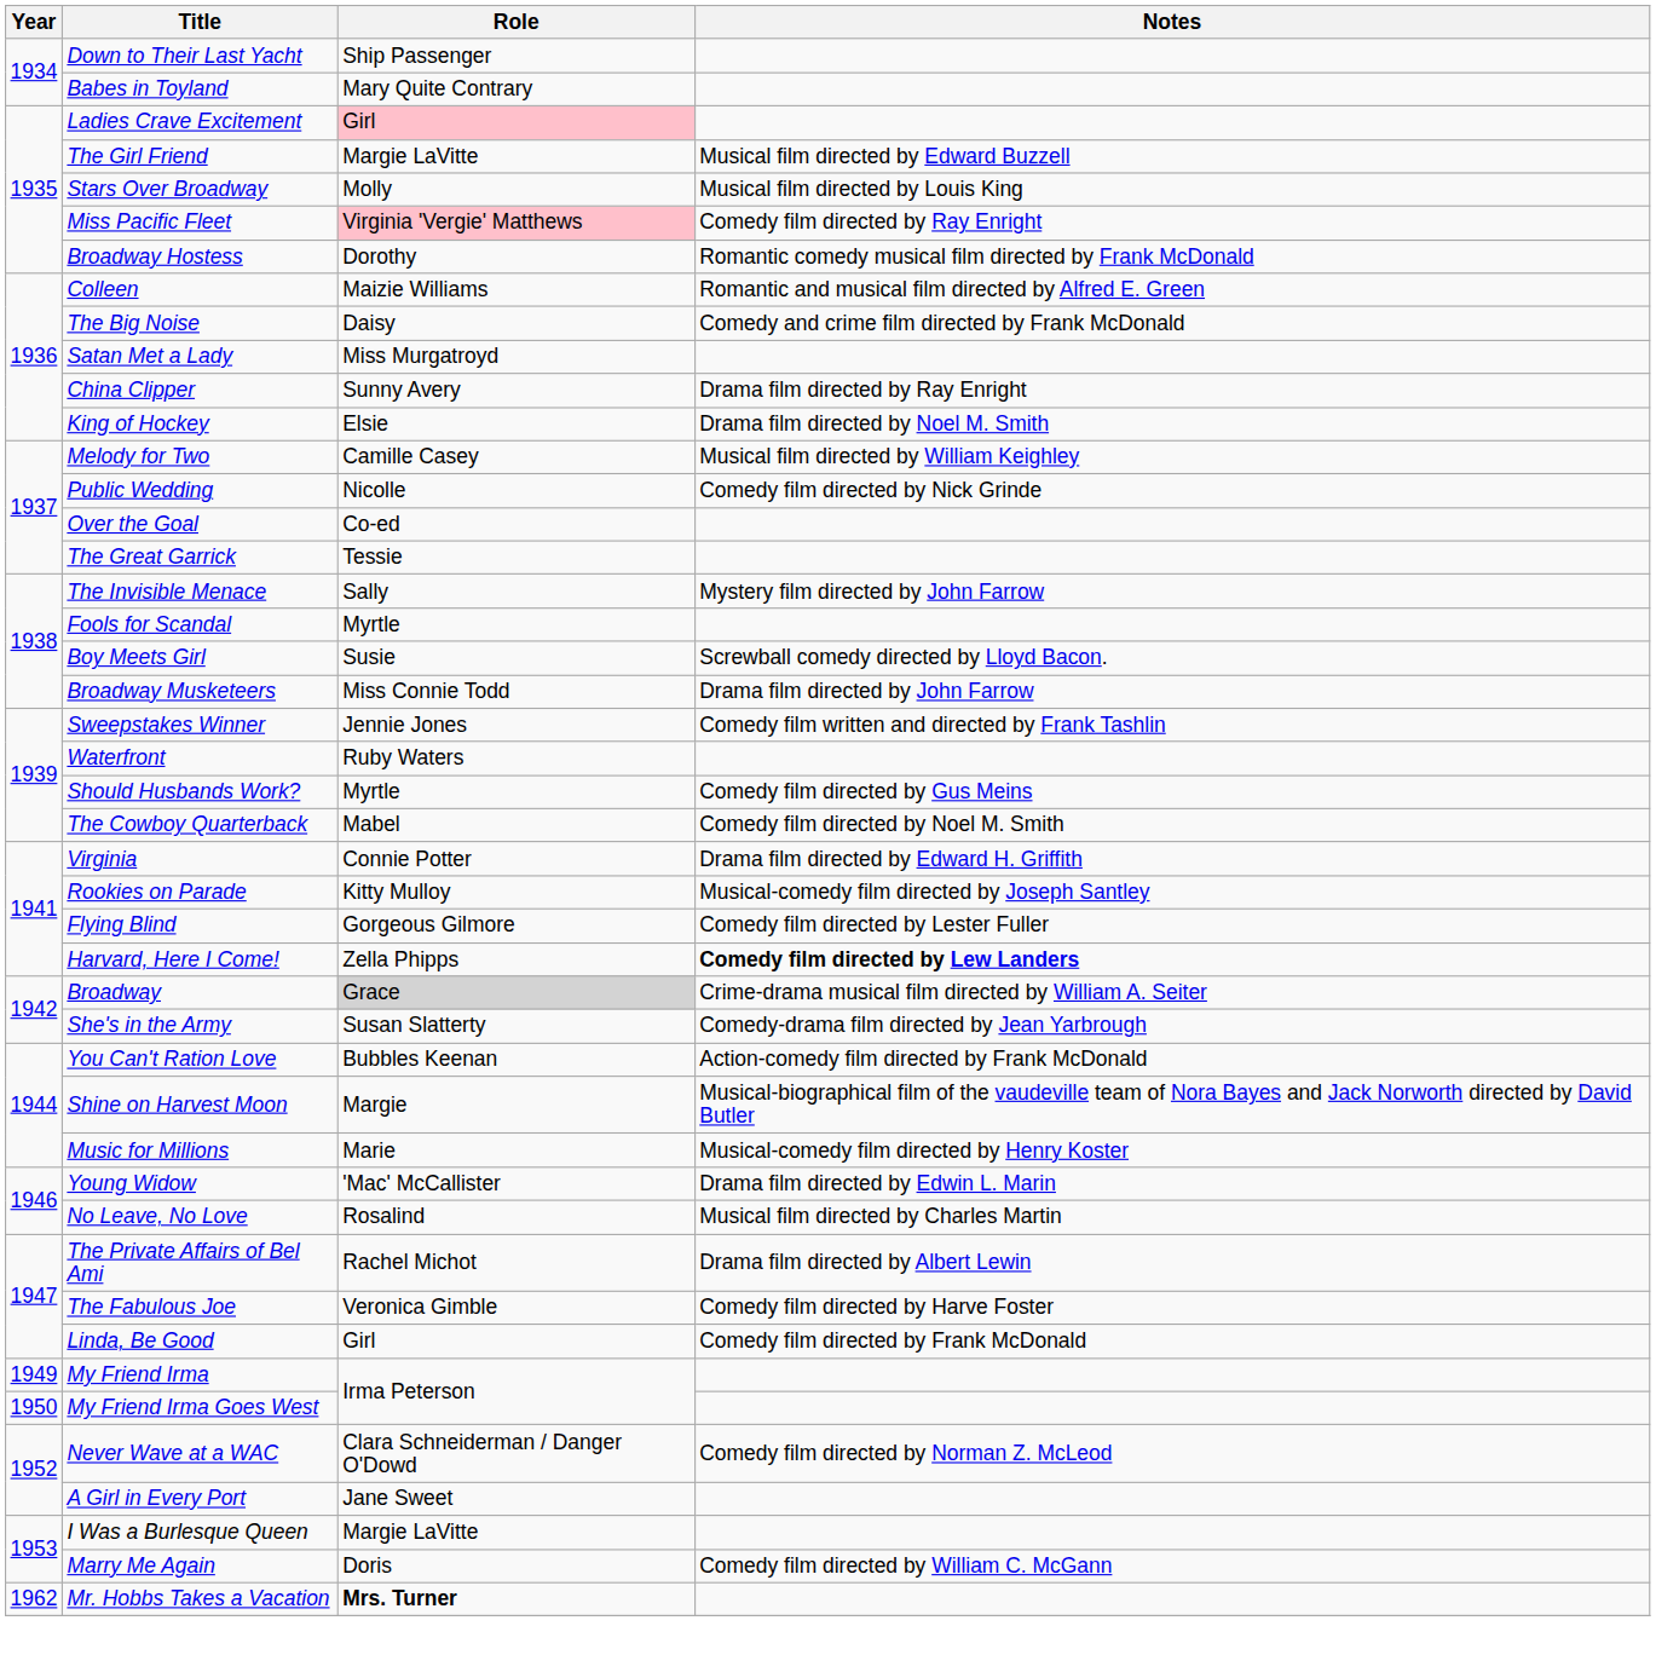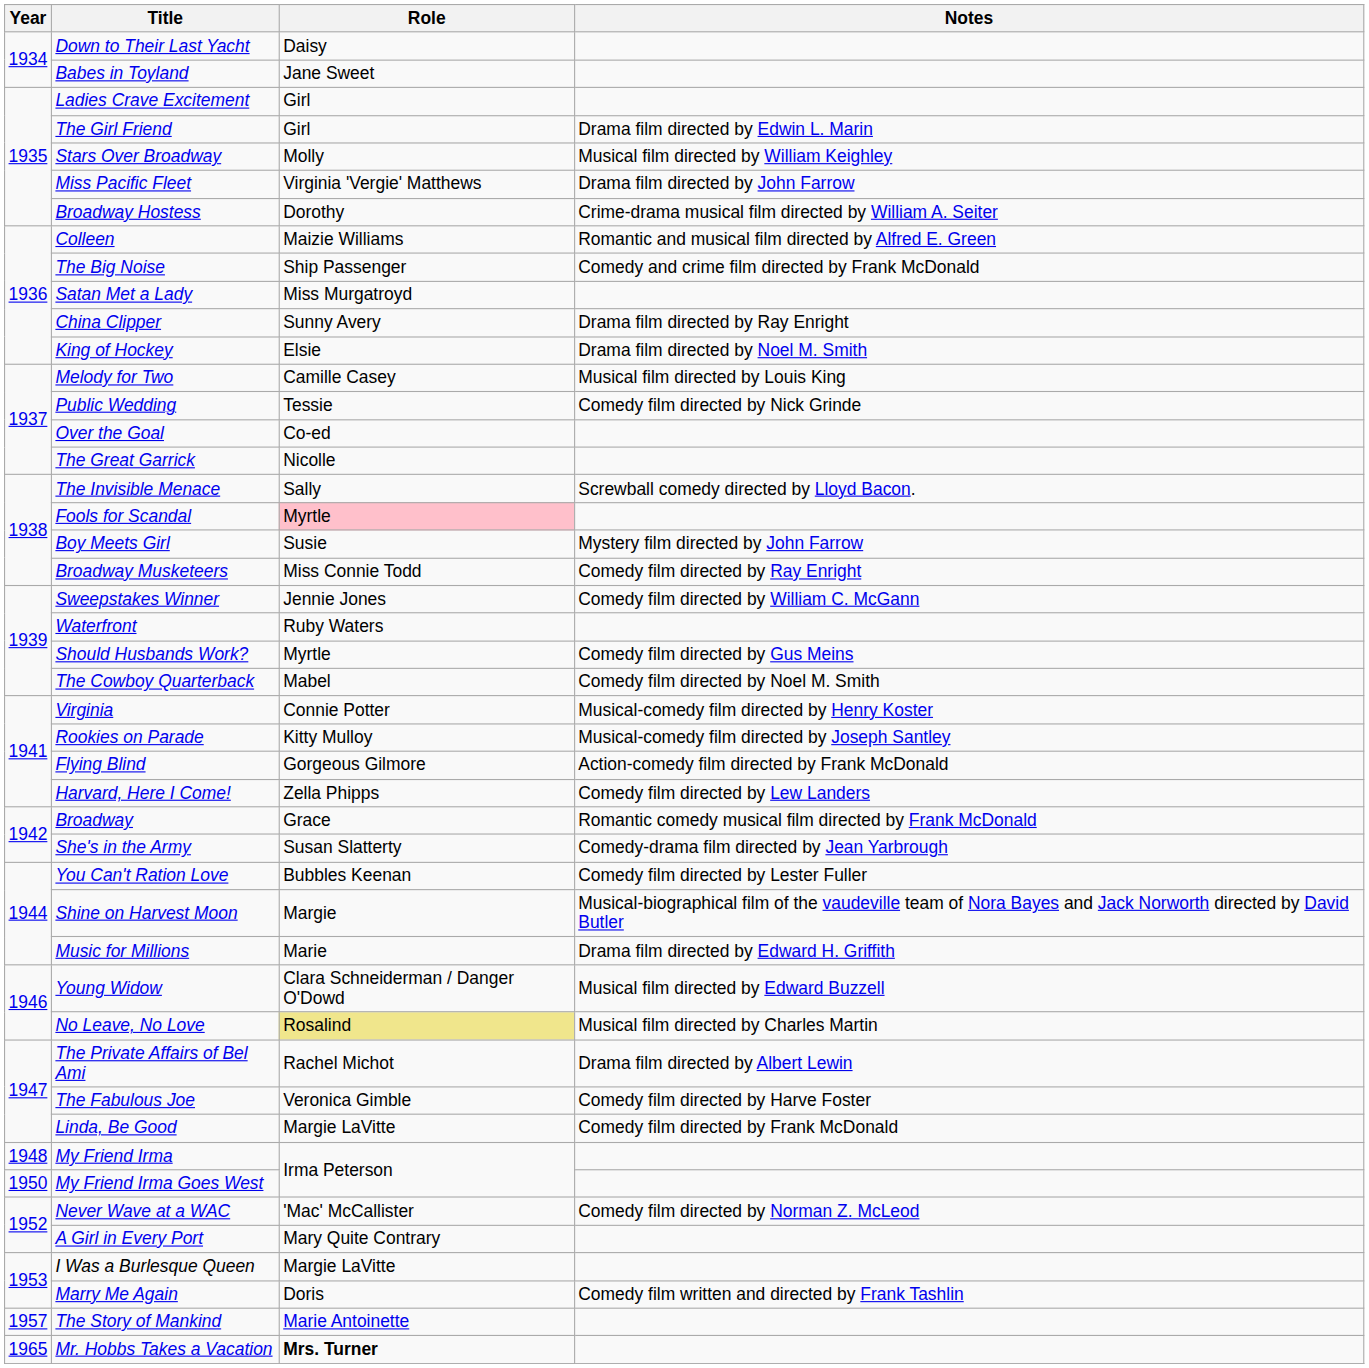 <table class="wikitable sortable">
 <tr>
 <th>Year</th>
 <th>Title</th>
 <th>Role</th>
 <th class="unsortable">Notes</th>
 </tr>
 <tr>
 <td rowspan="2"><a href='#'>1934</a></td>
 <td><em><a href='#'>Down to Their Last Yacht</a></em></td>
-<td>Ship Passenger</td>
+<td>Daisy</td>
 <td></td>
 </tr>
 <tr>
 <td><em><a href='#'>Babes in Toyland</a></em></td>
-<td>Mary Quite Contrary</td>
+<td>Jane Sweet</td>
 <td></td>
 </tr>
 <tr>
 <td rowspan="5"><a href='#'>1935</a></td>
 <td><em><a href='#'>Ladies Crave Excitement</a></em></td>
-<td style="background: pink;">Girl</td>
+<td>Girl</td>
 <td></td>
 </tr>
 <tr>
 <td><em><a href='#'>The Girl Friend</a></em></td>
-<td>Margie LaVitte</td>
-<td>Musical film directed by <a href='#'>Edward Buzzell</a></td>
+<td>Girl</td>
+<td>Drama film directed by <a href='#'>Edwin L. Marin</a></td>
 </tr>
 <tr>
 <td><em><a href='#'>Stars Over Broadway</a></em></td>
 <td>Molly</td>
-<td>Musical film directed by Louis King</td>
+<td>Musical film directed by <a href='#'>William Keighley</a></td>
 </tr>
 <tr>
 <td><em><a href='#'>Miss Pacific Fleet</a></em></td>
-<td style="background: pink;">Virginia 'Vergie' Matthews</td>
-<td>Comedy film directed by <a href='#'>Ray Enright</a></td>
+<td>Virginia 'Vergie' Matthews</td>
+<td>Drama film directed by <a href='#'>John Farrow</a></td>
 </tr>
 <tr>
 <td><em><a href='#'>Broadway Hostess</a></em></td>
 <td>Dorothy</td>
-<td>Romantic comedy musical film directed by <a href='#'>Frank McDonald</a></td>
+<td>Crime-drama musical film directed by <a href='#'>William A. Seiter</a></td>
 </tr>
 <tr>
 <td rowspan="5"><a href='#'>1936</a></td>
 <td><em><a href='#'>Colleen</a></em></td>
 <td>Maizie Williams</td>
 <td>Romantic and musical film directed by <a href='#'>Alfred E. Green</a></td>
 </tr>
 <tr>
 <td><em><a href='#'>The Big Noise</a></em></td>
-<td>Daisy</td>
+<td>Ship Passenger</td>
 <td>Comedy and crime film directed by Frank McDonald</td>
 </tr>
 <tr>
 <td><em><a href='#'>Satan Met a Lady</a></em></td>
 <td>Miss Murgatroyd</td>
 <td></td>
 </tr>
 <tr>
 <td><em><a href='#'>China Clipper</a></em></td>
 <td>Sunny Avery</td>
 <td>Drama film directed by Ray Enright</td>
 </tr>
 <tr>
 <td><em><a href='#'>King of Hockey</a></em></td>
 <td>Elsie</td>
 <td>Drama film directed by <a href='#'>Noel M. Smith</a></td>
 </tr>
 <tr>
 <td rowspan="4"><a href='#'>1937</a></td>
 <td><em><a href='#'>Melody for Two</a></em></td>
 <td>Camille Casey</td>
-<td>Musical film directed by <a href='#'>William Keighley</a></td>
+<td>Musical film directed by Louis King</td>
 </tr>
 <tr>
 <td><em><a href='#'>Public Wedding</a></em></td>
-<td>Nicolle</td>
+<td>Tessie</td>
 <td>Comedy film directed by Nick Grinde</td>
 </tr>
 <tr>
 <td><em><a href='#'>Over the Goal</a></em></td>
 <td>Co-ed</td>
 <td></td>
 </tr>
 <tr>
 <td><em><a href='#'>The Great Garrick</a></em></td>
-<td>Tessie</td>
+<td>Nicolle</td>
 <td></td>
 </tr>
 <tr>
 <td rowspan="4"><a href='#'>1938</a></td>
 <td><em><a href='#'>The Invisible Menace</a></em></td>
 <td>Sally</td>
-<td>Mystery film directed by <a href='#'>John Farrow</a></td>
+<td>Screwball comedy directed by <a href='#'>Lloyd Bacon</a>.</td>
 </tr>
 <tr>
 <td><em><a href='#'>Fools for Scandal</a></em></td>
-<td>Myrtle</td>
+<td style="background: pink;">Myrtle</td>
 <td></td>
 </tr>
 <tr>
 <td><em><a href='#'>Boy Meets Girl</a></em></td>
 <td>Susie</td>
-<td>Screwball comedy directed by <a href='#'>Lloyd Bacon</a>.</td>
+<td>Mystery film directed by <a href='#'>John Farrow</a></td>
 </tr>
 <tr>
 <td><em><a href='#'>Broadway Musketeers</a></em></td>
 <td>Miss Connie Todd</td>
-<td>Drama film directed by <a href='#'>John Farrow</a></td>
+<td>Comedy film directed by <a href='#'>Ray Enright</a></td>
 </tr>
 <tr>
 <td rowspan="4"><a href='#'>1939</a></td>
 <td><em><a href='#'>Sweepstakes Winner</a></em></td>
 <td>Jennie Jones</td>
-<td>Comedy film written and directed by <a href='#'>Frank Tashlin</a></td>
+<td>Comedy film directed by <a href='#'>William C. McGann</a></td>
 </tr>
 <tr>
 <td><em><a href='#'>Waterfront</a></em></td>
 <td>Ruby Waters</td>
 <td></td>
 </tr>
 <tr>
 <td><em><a href='#'>Should Husbands Work?</a></em></td>
 <td>Myrtle</td>
 <td>Comedy film directed by <a href='#'>Gus Meins</a></td>
 </tr>
 <tr>
 <td><em><a href='#'>The Cowboy Quarterback</a></em></td>
 <td>Mabel</td>
 <td>Comedy film directed by Noel M. Smith</td>
 </tr>
 <tr>
 <td rowspan="4"><a href='#'>1941</a></td>
 <td><em><a href='#'>Virginia</a></em></td>
 <td>Connie Potter</td>
-<td>Drama film directed by <a href='#'>Edward H. Griffith</a></td>
+<td>Musical-comedy film directed by <a href='#'>Henry Koster</a></td>
 </tr>
 <tr>
 <td><em><a href='#'>Rookies on Parade</a></em></td>
 <td>Kitty Mulloy</td>
 <td>Musical-comedy film directed by <a href='#'>Joseph Santley</a></td>
 </tr>
 <tr>
 <td><em><a href='#'>Flying Blind</a></em></td>
 <td>Gorgeous Gilmore</td>
-<td>Comedy film directed by Lester Fuller</td>
+<td>Action-comedy film directed by Frank McDonald</td>
 </tr>
 <tr>
 <td><em><a href='#'>Harvard, Here I Come!</a></em></td>
 <td>Zella Phipps</td>
-<td><strong>Comedy film directed by <a href='#'>Lew Landers</a></strong></td>
+<td>Comedy film directed by <a href='#'>Lew Landers</a></td>
 </tr>
 <tr>
 <td rowspan="2"><a href='#'>1942</a></td>
 <td><em><a href='#'>Broadway</a></em></td>
-<td style="background: lightgrey;">Grace</td>
-<td>Crime-drama musical film directed by <a href='#'>William A. Seiter</a></td>
+<td>Grace</td>
+<td>Romantic comedy musical film directed by <a href='#'>Frank McDonald</a></td>
 </tr>
 <tr>
 <td><em><a href='#'>She's in the Army</a></em></td>
 <td>Susan Slatterty</td>
 <td>Comedy-drama film directed by <a href='#'>Jean Yarbrough</a></td>
 </tr>
 <tr>
 <td rowspan="3"><a href='#'>1944</a></td>
 <td><em><a href='#'>You Can't Ration Love</a></em></td>
 <td>Bubbles Keenan</td>
-<td>Action-comedy film directed by Frank McDonald</td>
+<td>Comedy film directed by Lester Fuller</td>
 </tr>
 <tr>
 <td><em><a href='#'>Shine on Harvest Moon</a></em></td>
 <td>Margie</td>
 <td>Musical-biographical film of the <a href='#'>vaudeville</a> team of <a href='#'>Nora Bayes</a> and <a href='#'>Jack Norworth</a> directed by <a href='#'>David Butler</a></td>
 </tr>
 <tr>
 <td><em><a href='#'>Music for Millions</a></em></td>
 <td>Marie</td>
-<td>Musical-comedy film directed by <a href='#'>Henry Koster</a></td>
+<td>Drama film directed by <a href='#'>Edward H. Griffith</a></td>
 </tr>
 <tr>
 <td rowspan="2"><a href='#'>1946</a></td>
 <td><em><a href='#'>Young Widow</a></em></td>
-<td>'Mac' McCallister</td>
-<td>Drama film directed by <a href='#'>Edwin L. Marin</a></td>
+<td>Clara Schneiderman / Danger O'Dowd</td>
+<td>Musical film directed by <a href='#'>Edward Buzzell</a></td>
 </tr>
 <tr>
 <td><em><a href='#'>No Leave, No Love</a></em></td>
-<td>Rosalind</td>
+<td style="background: khaki;">Rosalind</td>
 <td>Musical film directed by Charles Martin</td>
 </tr>
 <tr>
 <td rowspan="3"><a href='#'>1947</a></td>
 <td><em><a href='#'>The Private Affairs of Bel Ami</a></em></td>
 <td>Rachel Michot</td>
 <td>Drama film directed by <a href='#'>Albert Lewin</a></td>
 </tr>
 <tr>
 <td><em><a href='#'>The Fabulous Joe</a></em></td>
 <td>Veronica Gimble</td>
 <td>Comedy film directed by Harve Foster</td>
 </tr>
 <tr>
 <td><em><a href='#'>Linda, Be Good</a></em></td>
-<td>Girl</td>
+<td>Margie LaVitte</td>
 <td>Comedy film directed by Frank McDonald</td>
 </tr>
 <tr>
-<td><a href='#'>1949</a></td>
+<td><a href='#'>1948</a></td>
 <td><em><a href='#'>My Friend Irma</a></em></td>
 <td rowspan="2">Irma Peterson</td>
 <td></td>
 </tr>
 <tr>
 <td><a href='#'>1950</a></td>
 <td><em><a href='#'>My Friend Irma Goes West</a></em></td>
 <td></td>
 </tr>
 <tr>
 <td rowspan="2"><a href='#'>1952</a></td>
 <td><em><a href='#'>Never Wave at a WAC</a></em></td>
-<td>Clara Schneiderman / Danger O'Dowd</td>
+<td>'Mac' McCallister</td>
 <td>Comedy film directed by <a href='#'>Norman Z. McLeod</a></td>
 </tr>
 <tr>
 <td><em><a href='#'>A Girl in Every Port</a></em></td>
-<td>Jane Sweet</td>
+<td>Mary Quite Contrary</td>
 <td></td>
 </tr>
 <tr>
 <td rowspan="2"><a href='#'>1953</a></td>
 <td><em>I Was a Burlesque Queen</em></td>
 <td>Margie LaVitte</td>
 <td></td>
 </tr>
 <tr>
 <td><em><a href='#'>Marry Me Again</a></em></td>
 <td>Doris</td>
-<td>Comedy film directed by <a href='#'>William C. McGann</a></td>
+<td>Comedy film written and directed by <a href='#'>Frank Tashlin</a></td>
 </tr>
 <tr>
-<td><a href='#'>1962</a></td>
+<td><a href='#'>1957</a></td>
+<td><em><a href='#'>The Story of Mankind</a></em></td>
+<td><a href='#'>Marie Antoinette</a></td>
+<td></td>
+</tr>
+<tr>
+<td><a href='#'>1965</a></td>
 <td><em><a href='#'>Mr. Hobbs Takes a Vacation</a></em></td>
 <td><strong>Mrs. Turner</strong></td>
 <td></td>
 </tr>
 <tr>
 </tr>
 </table>
